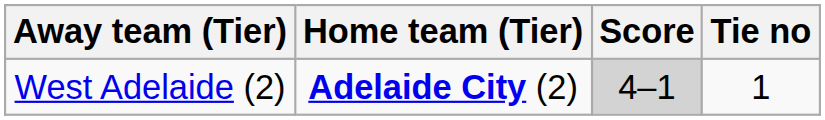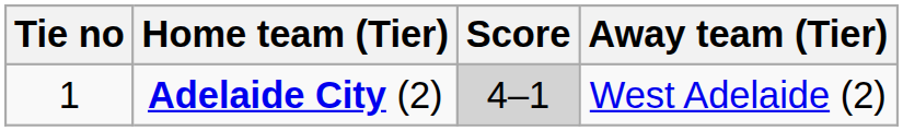 <table class="wikitable" style="text-align:center">
 <tr>
-<th>Away team (Tier)</th>
+<th>Tie no</th>
 <th>Home team (Tier)</th>
 <th>Score</th>
-<th>Tie no</th>
+<th>Away team (Tier)</th>
 </tr>
 <tr>
-<td><a href='#'>West Adelaide</a> (2)</td>
+<td>1</td>
 <td><strong><a href='#'>Adelaide City</a></strong> (2)</td>
 <td style="background: lightgrey;">4–1</td>
-<td>1</td>
+<td><a href='#'>West Adelaide</a> (2)</td>
 </tr>
 </table>
